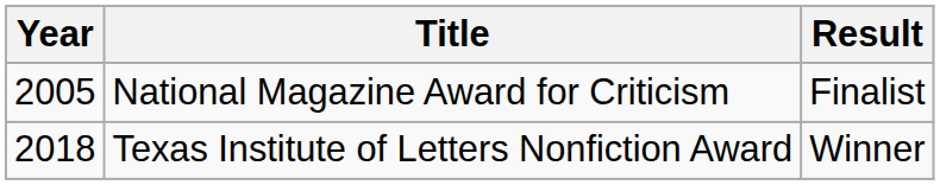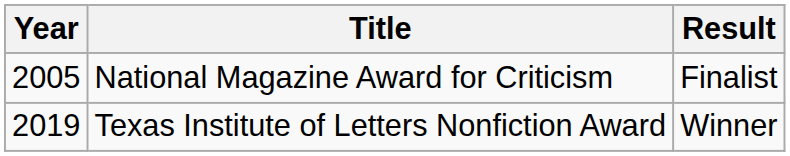 <table class="wikitable">
 <tr>
 <th>Year</th>
 <th>Title</th>
 <th>Result</th>
 </tr>
 <tr>
 <td>2005</td>
 <td>National Magazine Award for Criticism</td>
 <td>Finalist</td>
 </tr>
 <tr>
-<td>2018</td>
+<td>2019</td>
 <td>Texas Institute of Letters Nonfiction Award</td>
 <td>Winner</td>
 </tr>
 </table>
